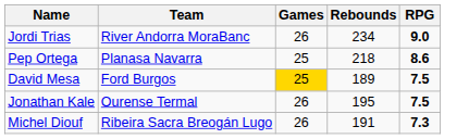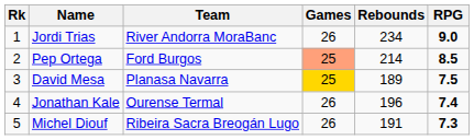 <table class="wikitable" style="text-align: center;">
 <tr>
+<th>Rk</th>
 <th>Name</th>
 <th>Team</th>
 <th>Games</th>
 <th>Rebounds</th>
 <th style="width:40px;">RPG</th>
 </tr>
 <tr>
+<td>1</td>
 <td align="left"> <a href='#'>Jordi Trias</a></td>
 <td align="left"><a href='#'>River Andorra MoraBanc</a></td>
 <td>26</td>
 <td>234</td>
 <td><strong>9.0</strong></td>
 </tr>
 <tr>
+<td>2</td>
 <td align="left"> <a href='#'>Pep Ortega</a></td>
-<td align="left"><a href='#'>Planasa Navarra</a></td>
-<td>25</td>
-<td>218</td>
-<td><strong>8.6</strong></td>
+<td align="left"><a href='#'>Ford Burgos</a></td>
+<td style="background: lightsalmon;">25</td>
+<td>214</td>
+<td><strong>8.5</strong></td>
 </tr>
 <tr>
+<td>3</td>
 <td align="left"> <a href='#'>David Mesa</a></td>
-<td align="left"><a href='#'>Ford Burgos</a></td>
+<td align="left"><a href='#'>Planasa Navarra</a></td>
 <td style="background: gold;">25</td>
 <td>189</td>
 <td><strong>7.5</strong></td>
 </tr>
 <tr>
+<td>4</td>
 <td align="left"> <a href='#'>Jonathan Kale</a></td>
 <td align="left"><a href='#'>Ourense Termal</a></td>
 <td>26</td>
-<td>195</td>
-<td><strong>7.5</strong></td>
+<td>196</td>
+<td><strong>7.4</strong></td>
 </tr>
 <tr>
+<td>5</td>
 <td align="left"> <a href='#'>Michel Diouf</a></td>
 <td align="left"><a href='#'>Ribeira Sacra Breogán Lugo</a></td>
 <td>26</td>
 <td>191</td>
 <td><strong>7.3</strong></td>
 </tr>
 </table>
